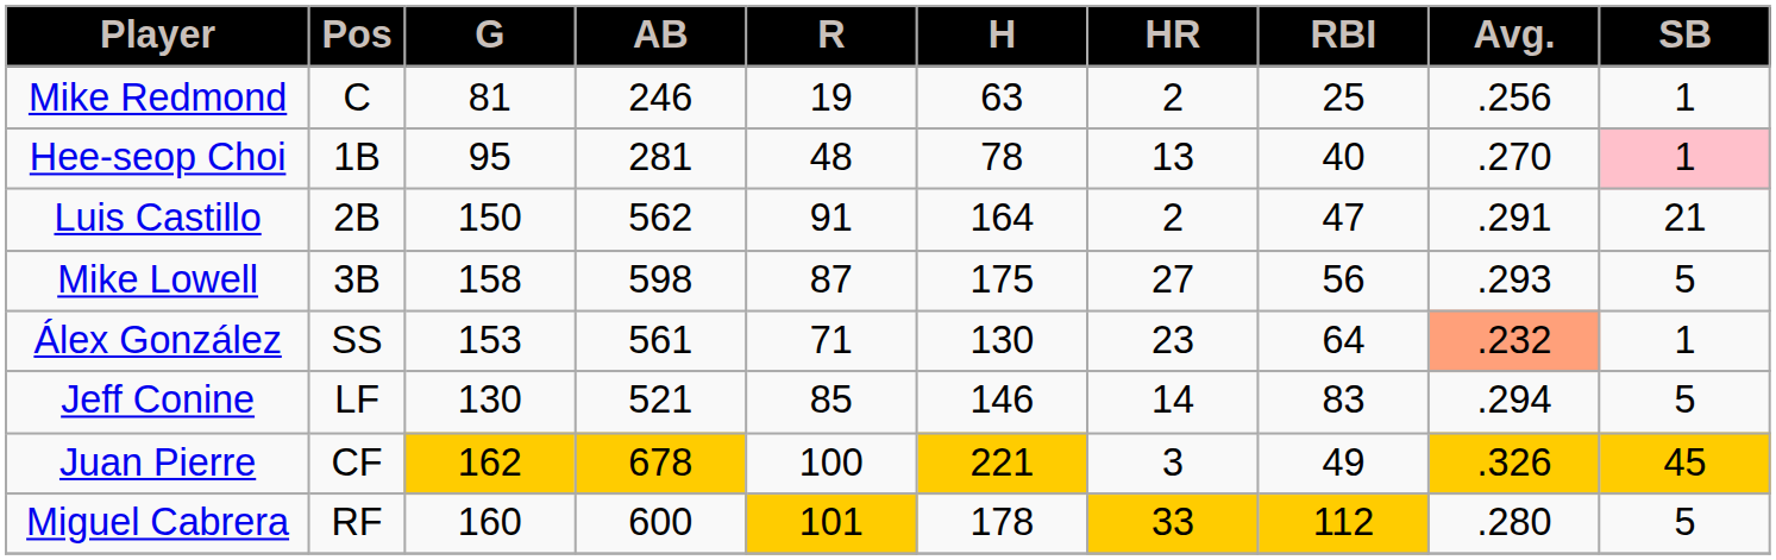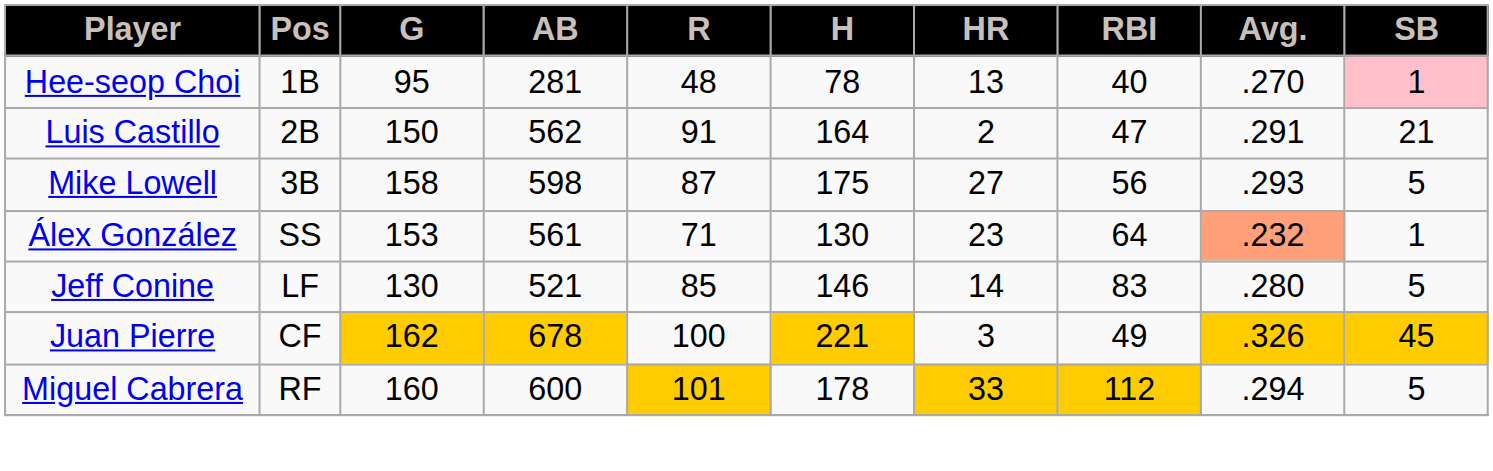 <table class="wikitable sortable">
 <tr>
 <th style=" background:#000000; color:#C9C0BB;" width="16%">Player</th>
 <th style=" background:#000000; color:#C9C0BB;" width="5%">Pos</th>
 <th style=" background:#000000; color:#C9C0BB;" width="9%">G</th>
 <th style=" background:#000000; color:#C9C0BB;" width="9%">AB</th>
 <th style=" background:#000000; color:#C9C0BB;" width="9%">R</th>
 <th style=" background:#000000; color:#C9C0BB;" width="9%">H</th>
 <th style=" background:#000000; color:#C9C0BB;" width="9%">HR</th>
 <th style=" background:#000000; color:#C9C0BB;" width="9%">RBI</th>
 <th style=" background:#000000; color:#C9C0BB;" width="9%">Avg.</th>
 <th style=" background:#000000; color:#C9C0BB;" width="9%">SB</th>
-</tr>
-<tr align="center">
-<td><a href='#'>Mike Redmond</a></td>
-<td>C</td>
-<td>81</td>
-<td>246</td>
-<td>19</td>
-<td>63</td>
-<td>2</td>
-<td>25</td>
-<td>.256</td>
-<td>1</td>
 </tr>
 <tr align="center">
 <td><a href='#'>Hee-seop Choi</a></td>
 <td>1B</td>
 <td>95</td>
 <td>281</td>
 <td>48</td>
 <td>78</td>
 <td>13</td>
 <td>40</td>
 <td>.270</td>
 <td style="background: pink;">1</td>
 </tr>
 <tr align="center">
 <td><a href='#'>Luis Castillo</a></td>
 <td>2B</td>
 <td>150</td>
 <td>562</td>
 <td>91</td>
 <td>164</td>
 <td>2</td>
 <td>47</td>
 <td>.291</td>
 <td>21</td>
 </tr>
 <tr align="center">
 <td><a href='#'>Mike Lowell</a></td>
 <td>3B</td>
 <td>158</td>
 <td>598</td>
 <td>87</td>
 <td>175</td>
 <td>27</td>
 <td>56</td>
 <td>.293</td>
 <td>5</td>
 </tr>
 <tr align="center">
 <td><a href='#'>Álex González</a></td>
 <td>SS</td>
 <td>153</td>
 <td>561</td>
 <td>71</td>
 <td>130</td>
 <td>23</td>
 <td>64</td>
 <td style="background: lightsalmon;">.232</td>
 <td>1</td>
 </tr>
 <tr align="center">
 <td><a href='#'>Jeff Conine</a></td>
 <td>LF</td>
 <td>130</td>
 <td>521</td>
 <td>85</td>
 <td>146</td>
 <td>14</td>
 <td>83</td>
-<td>.294</td>
+<td>.280</td>
 <td>5</td>
 </tr>
 <tr align="center">
 <td><a href='#'>Juan Pierre</a></td>
 <td>CF</td>
 <td bgcolor="#FFCC00">162</td>
 <td bgcolor="#FFCC00">678</td>
 <td>100</td>
 <td bgcolor="#FFCC00">221</td>
 <td>3</td>
 <td>49</td>
 <td bgcolor="#FFCC00">.326</td>
 <td bgcolor="#FFCC00">45</td>
 </tr>
 <tr align="center">
 <td><a href='#'>Miguel Cabrera</a></td>
 <td>RF</td>
 <td>160</td>
 <td>600</td>
 <td bgcolor="#FFCC00">101</td>
 <td>178</td>
 <td bgcolor="#FFCC00">33</td>
 <td bgcolor="#FFCC00">112</td>
-<td>.280</td>
+<td>.294</td>
 <td>5</td>
 </tr>
 <tr align="center">
 </tr>
 </table>
